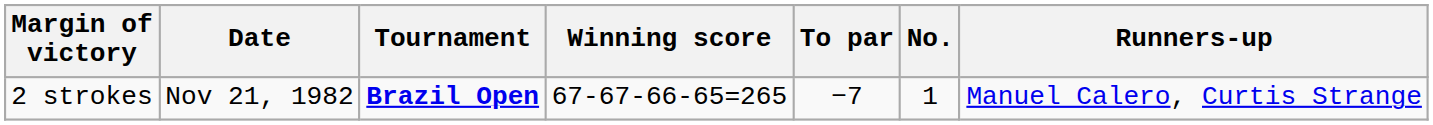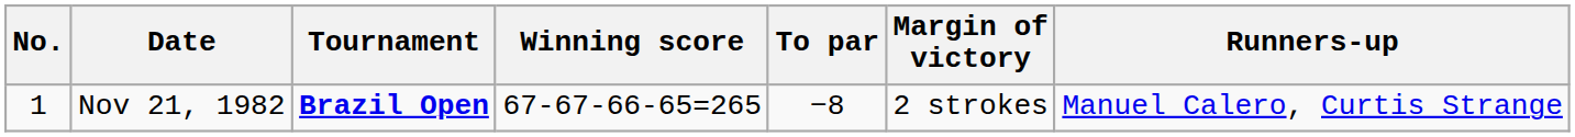 <table class="wikitable" style="font-size:95%;">
 <tr>
-<th>Margin of<br>victory</th>
+<th>No.</th>
 <th>Date</th>
 <th>Tournament</th>
 <th>Winning score</th>
 <th>To par</th>
-<th>No.</th>
+<th>Margin of<br>victory</th>
 <th>Runners-up</th>
 </tr>
 <tr>
-<td>2 strokes</td>
+<td align=center>1</td>
 <td align=right>Nov 21, 1982</td>
 <td><strong><a href='#'>Brazil Open</a></strong></td>
 <td align=right>67-67-66-65=265</td>
-<td align=center>−7</td>
-<td align=center>1</td>
+<td align=center>−8</td>
+<td>2 strokes</td>
 <td> <a href='#'>Manuel Calero</a>,  <a href='#'>Curtis Strange</a></td>
 </tr>
 </table>
